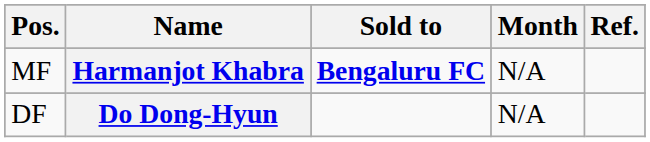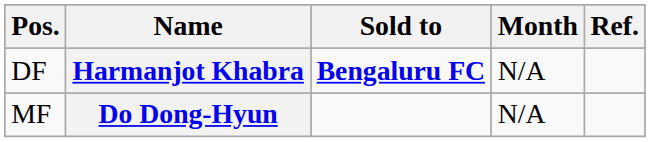 <table class="wikitable" style="text-align:left">
 <tr>
 <th>Pos.</th>
 <th>Name</th>
 <th>Sold to</th>
 <th>Month</th>
 <th>Ref.</th>
 </tr>
 <tr>
-<td>MF</td>
+<td>DF</td>
 <th scope="row"> <a href='#'>Harmanjot Khabra</a></th>
 <td><strong> <a href='#'>Bengaluru FC</a></strong></td>
 <td>N/A</td>
 <td></td>
 </tr>
 <tr>
-<td>DF</td>
+<td>MF</td>
 <th> <a href='#'>Do Dong-Hyun</a></th>
 <td></td>
 <td>N/A</td>
 </tr>
 </table>
